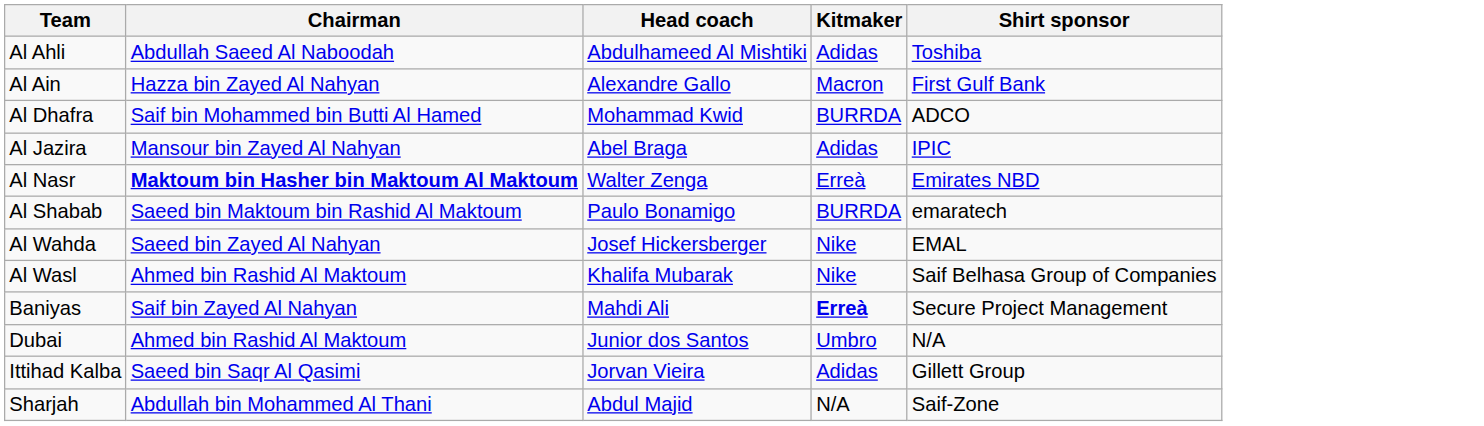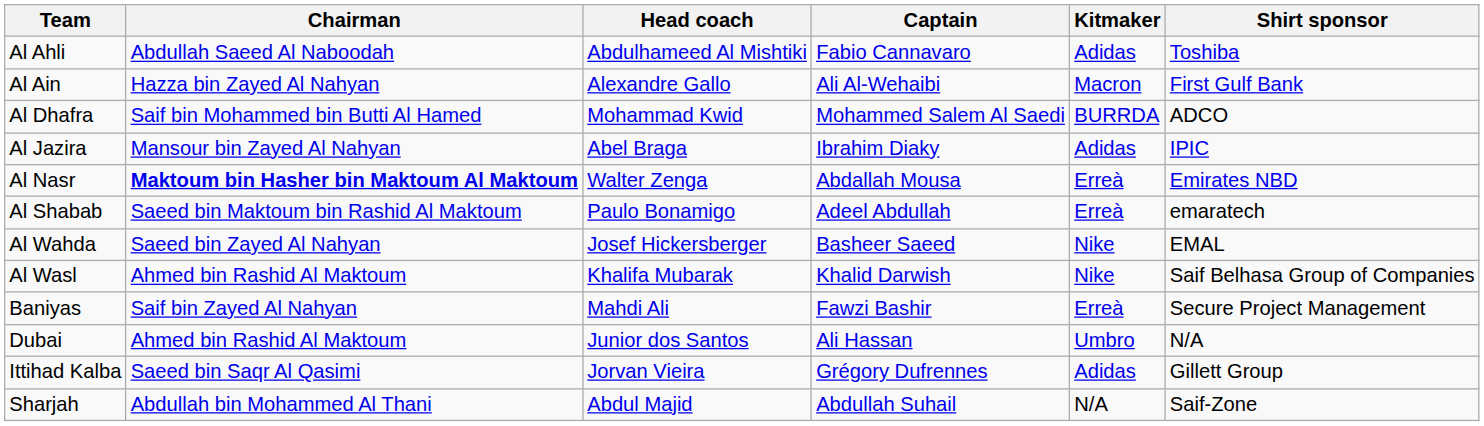 <table class="wikitable sortable" style="text-align: left;">
 <tr>
 <th>Team</th>
 <th>Chairman</th>
 <th>Head coach</th>
+<th>Captain</th>
 <th>Kitmaker</th>
 <th>Shirt sponsor</th>
 </tr>
 <tr>
 <td>Al Ahli</td>
 <td> <a href='#'>Abdullah Saeed Al Naboodah</a></td>
 <td> <a href='#'>Abdulhameed Al Mishtiki</a></td>
+<td> <a href='#'>Fabio Cannavaro</a></td>
 <td><a href='#'>Adidas</a></td>
 <td><a href='#'>Toshiba</a></td>
 </tr>
 <tr>
 <td>Al Ain</td>
 <td> <a href='#'>Hazza bin Zayed Al Nahyan</a></td>
 <td> <a href='#'>Alexandre Gallo</a></td>
+<td> <a href='#'>Ali Al-Wehaibi</a></td>
 <td><a href='#'>Macron</a></td>
 <td><a href='#'>First Gulf Bank</a></td>
 </tr>
 <tr>
 <td>Al Dhafra</td>
 <td> <a href='#'>Saif bin Mohammed bin Butti Al Hamed</a></td>
 <td> <a href='#'>Mohammad Kwid</a></td>
+<td> <a href='#'>Mohammed Salem Al Saedi</a></td>
 <td><a href='#'>BURRDA</a></td>
 <td>ADCO</td>
 </tr>
 <tr>
 <td>Al Jazira</td>
 <td> <a href='#'>Mansour bin Zayed Al Nahyan</a></td>
 <td> <a href='#'>Abel Braga</a></td>
+<td> <a href='#'>Ibrahim Diaky</a></td>
 <td><a href='#'>Adidas</a></td>
 <td><a href='#'>IPIC</a></td>
 </tr>
 <tr>
 <td>Al Nasr</td>
 <td><strong> <a href='#'>Maktoum bin Hasher bin Maktoum Al Maktoum</a></strong></td>
 <td> <a href='#'>Walter Zenga</a></td>
+<td> <a href='#'>Abdallah Mousa</a></td>
 <td><a href='#'>Erreà</a></td>
 <td><a href='#'>Emirates NBD</a></td>
 </tr>
 <tr>
 <td>Al Shabab</td>
 <td> <a href='#'>Saeed bin Maktoum bin Rashid Al Maktoum</a></td>
 <td> <a href='#'>Paulo Bonamigo</a></td>
-<td><a href='#'>BURRDA</a></td>
+<td> <a href='#'>Adeel Abdullah</a></td>
+<td><a href='#'>Erreà</a></td>
 <td>emaratech</td>
 </tr>
 <tr>
 <td>Al Wahda</td>
 <td> <a href='#'>Saeed bin Zayed Al Nahyan</a></td>
 <td> <a href='#'>Josef Hickersberger</a></td>
+<td> <a href='#'>Basheer Saeed</a></td>
 <td><a href='#'>Nike</a></td>
 <td>EMAL</td>
 </tr>
 <tr>
 <td>Al Wasl</td>
 <td> <a href='#'>Ahmed bin Rashid Al Maktoum</a></td>
 <td> <a href='#'>Khalifa Mubarak</a></td>
+<td> <a href='#'>Khalid Darwish</a></td>
 <td><a href='#'>Nike</a></td>
 <td>Saif Belhasa Group of Companies</td>
 </tr>
 <tr>
 <td>Baniyas</td>
 <td> <a href='#'>Saif bin Zayed Al Nahyan</a></td>
 <td> <a href='#'>Mahdi Ali</a></td>
-<td><strong><a href='#'>Erreà</a></strong></td>
+<td> <a href='#'>Fawzi Bashir</a></td>
+<td><a href='#'>Erreà</a></td>
 <td>Secure Project Management</td>
 </tr>
 <tr>
 <td>Dubai</td>
 <td> <a href='#'>Ahmed bin Rashid Al Maktoum</a></td>
 <td> <a href='#'>Junior dos Santos</a></td>
+<td> <a href='#'>Ali Hassan</a></td>
 <td><a href='#'>Umbro</a></td>
 <td>N/A</td>
 </tr>
 <tr>
 <td>Ittihad Kalba</td>
 <td> <a href='#'>Saeed bin Saqr Al Qasimi</a></td>
 <td> <a href='#'>Jorvan Vieira</a></td>
+<td> <a href='#'>Grégory Dufrennes</a></td>
 <td><a href='#'>Adidas</a></td>
 <td>Gillett Group</td>
 </tr>
 <tr>
 <td>Sharjah</td>
 <td> <a href='#'>Abdullah bin Mohammed Al Thani</a></td>
 <td> <a href='#'>Abdul Majid</a></td>
+<td> <a href='#'>Abdullah Suhail</a></td>
 <td>N/A</td>
 <td>Saif-Zone</td>
 </tr>
 </table>
